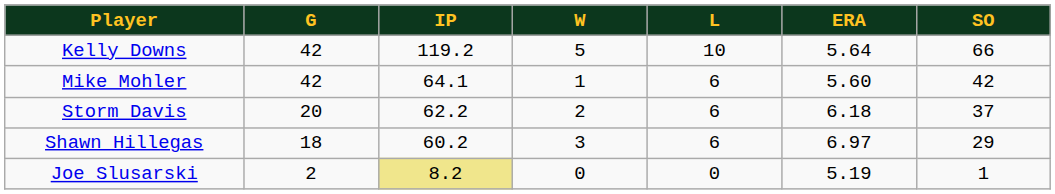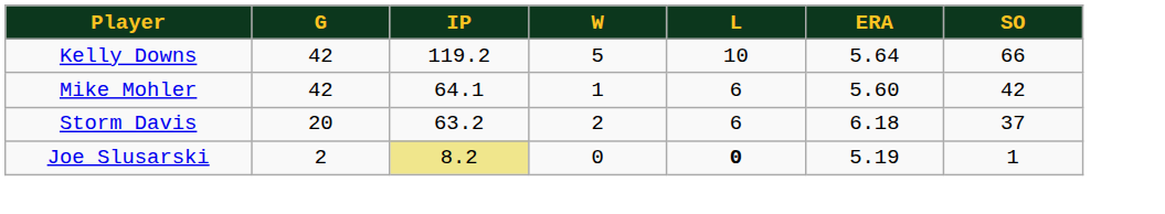 <table class="wikitable sortable">
 <tr>
 <th style="background:#0C371D;color:#ffc322;" width="16%">Player</th>
 <th style="background:#0C371D;color:#ffc322;" width="9%">G</th>
 <th style="background:#0C371D;color:#ffc322;" width="9%">IP</th>
 <th style="background:#0C371D;color:#ffc322;" width="9%">W</th>
 <th style="background:#0C371D;color:#ffc322;" width="9%">L</th>
 <th style="background:#0C371D;color:#ffc322;" width="9%">ERA</th>
 <th style="background:#0C371D;color:#ffc322;" width="9%">SO</th>
 </tr>
 <tr align=center>
 <td><a href='#'>Kelly Downs</a></td>
 <td>42</td>
 <td>119.2</td>
 <td>5</td>
 <td>10</td>
 <td>5.64</td>
 <td>66</td>
 </tr>
 <tr align=center>
 <td><a href='#'>Mike Mohler</a></td>
 <td>42</td>
 <td>64.1</td>
 <td>1</td>
 <td>6</td>
 <td>5.60</td>
 <td>42</td>
 </tr>
 <tr align=center>
 <td><a href='#'>Storm Davis</a></td>
 <td>20</td>
-<td>62.2</td>
+<td>63.2</td>
 <td>2</td>
 <td>6</td>
 <td>6.18</td>
 <td>37</td>
 </tr>
 <tr align=center>
-<td><a href='#'>Shawn Hillegas</a></td>
-<td>18</td>
-<td>60.2</td>
-<td>3</td>
-<td>6</td>
-<td>6.97</td>
-<td>29</td>
-</tr>
-<tr align=center>
 <td><a href='#'>Joe Slusarski</a></td>
 <td>2</td>
 <td style="background: khaki;">8.2</td>
 <td>0</td>
-<td>0</td>
+<td><strong>0</strong></td>
 <td>5.19</td>
 <td>1</td>
 </tr>
 </table>
